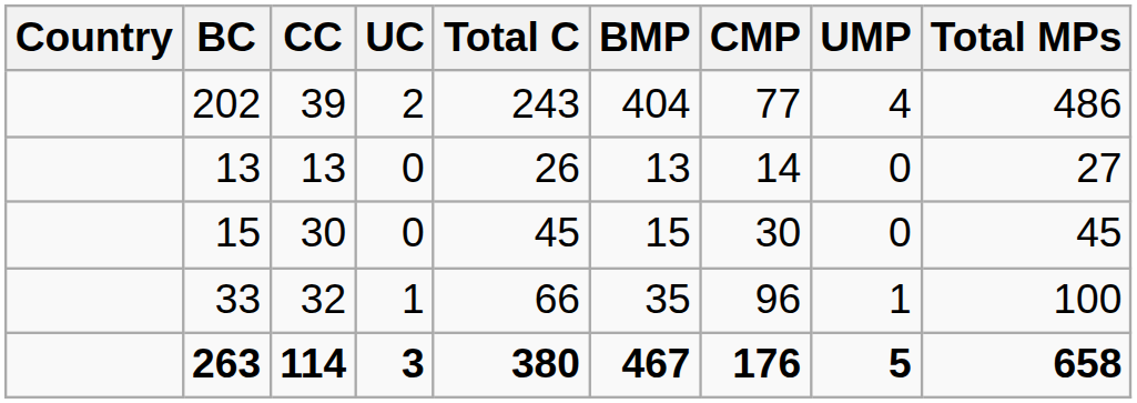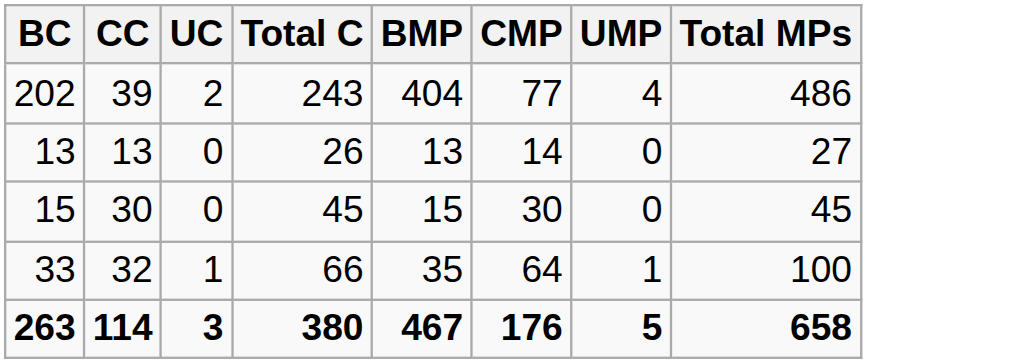 <table class="wikitable mw-datatable sortable">
 <tr>
-<th>Country</th>
 <th>BC</th>
 <th>CC</th>
 <th>UC</th>
 <th>Total C</th>
 <th>BMP</th>
 <th>CMP</th>
 <th>UMP</th>
 <th>Total MPs</th>
 </tr>
 <tr>
-<td></td>
 <td align=right>202</td>
 <td align=right>39</td>
 <td align=right>2</td>
 <td align=right>243</td>
 <td align=right>404</td>
 <td align=right>77</td>
 <td align=right>4</td>
 <td align=right>486</td>
 </tr>
 <tr>
-<td></td>
 <td align=right>13</td>
 <td align=right>13</td>
 <td align=right>0</td>
 <td align=right>26</td>
 <td align=right>13</td>
 <td align=right>14</td>
 <td align=right>0</td>
 <td align=right>27</td>
 </tr>
 <tr>
-<td></td>
 <td align=right>15</td>
 <td align=right>30</td>
 <td align=right>0</td>
 <td align=right>45</td>
 <td align=right>15</td>
 <td align=right>30</td>
 <td align=right>0</td>
 <td align=right>45</td>
 </tr>
 <tr>
-<td></td>
 <td align=right>33</td>
 <td align=right>32</td>
 <td align=right>1</td>
 <td align=right>66</td>
 <td align=right>35</td>
-<td align=right>96</td>
+<td align=right>64</td>
 <td align=right>1</td>
 <td align=right>100</td>
 </tr>
 <tr class="sortbottom" style="font-weight:bold">
-<td></td>
 <td align=right>263</td>
 <td align=right>114</td>
 <td align=right>3</td>
 <td align=right>380</td>
 <td align=right>467</td>
 <td align=right>176</td>
 <td align=right>5</td>
 <td align=right>658</td>
 </tr>
 </table>
